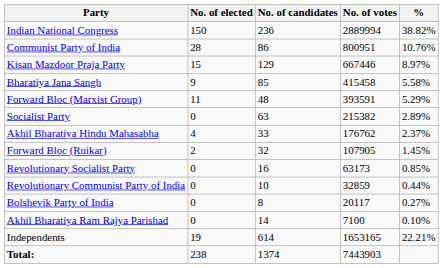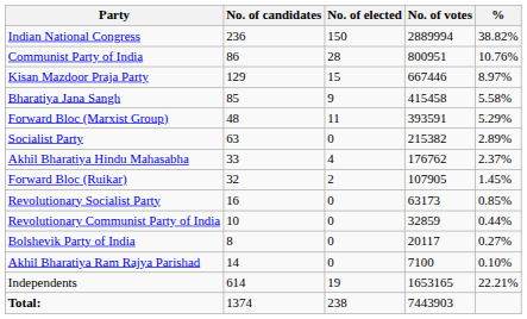 <table class="wikitable sortable">
 <tr>
 <th>Party</th>
+<th>No. of candidates</th>
 <th>No. of elected</th>
-<th>No. of candidates</th>
 <th>No. of votes</th>
 <th>%</th>
 </tr>
 <tr>
 <td><a href='#'>Indian National Congress</a></td>
+<td>236</td>
 <td>150</td>
-<td>236</td>
 <td>2889994</td>
 <td>38.82%</td>
 </tr>
 <tr>
 <td><a href='#'>Communist Party of India</a></td>
+<td>86</td>
 <td>28</td>
-<td>86</td>
 <td>800951</td>
 <td>10.76%</td>
 </tr>
 <tr>
 <td><a href='#'>Kisan Mazdoor Praja Party</a></td>
+<td>129</td>
 <td>15</td>
-<td>129</td>
 <td>667446</td>
 <td>8.97%</td>
 </tr>
 <tr>
 <td><a href='#'>Bharatiya Jana Sangh</a></td>
+<td>85</td>
 <td>9</td>
-<td>85</td>
 <td>415458</td>
 <td>5.58%</td>
 </tr>
 <tr>
 <td><a href='#'>Forward Bloc (Marxist Group)</a></td>
+<td>48</td>
 <td>11</td>
-<td>48</td>
 <td>393591</td>
 <td>5.29%</td>
 </tr>
 <tr>
 <td><a href='#'>Socialist Party</a></td>
+<td>63</td>
 <td>0</td>
-<td>63</td>
 <td>215382</td>
 <td>2.89%</td>
 </tr>
 <tr>
 <td><a href='#'>Akhil Bharatiya Hindu Mahasabha</a></td>
+<td>33</td>
 <td>4</td>
-<td>33</td>
 <td>176762</td>
 <td>2.37%</td>
 </tr>
 <tr>
 <td><a href='#'>Forward Bloc (Ruikar)</a></td>
+<td>32</td>
 <td>2</td>
-<td>32</td>
 <td>107905</td>
 <td>1.45%</td>
 </tr>
 <tr>
 <td><a href='#'>Revolutionary Socialist Party</a></td>
+<td>16</td>
 <td>0</td>
-<td>16</td>
 <td>63173</td>
 <td>0.85%</td>
 </tr>
 <tr>
 <td><a href='#'>Revolutionary Communist Party of India</a></td>
+<td>10</td>
 <td>0</td>
-<td>10</td>
 <td>32859</td>
 <td>0.44%</td>
 </tr>
 <tr>
 <td><a href='#'>Bolshevik Party of India</a></td>
+<td>8</td>
 <td>0</td>
-<td>8</td>
 <td>20117</td>
 <td>0.27%</td>
 </tr>
 <tr>
 <td><a href='#'>Akhil Bharatiya Ram Rajya Parishad</a></td>
+<td>14</td>
 <td>0</td>
-<td>14</td>
 <td>7100</td>
 <td>0.10%</td>
 </tr>
 <tr>
 <td>Independents</td>
+<td>614</td>
 <td>19</td>
-<td>614</td>
 <td>1653165</td>
 <td>22.21%</td>
 </tr>
 <tr>
 <td><strong>Total:</strong></td>
+<td>1374</td>
 <td>238</td>
-<td>1374</td>
 <td>7443903</td>
 <td></td>
 </tr>
 </table>
